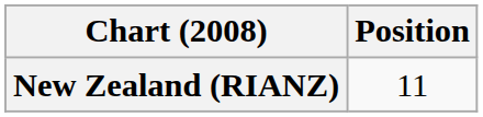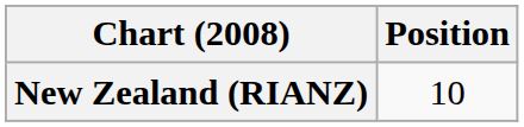 <table class="wikitable plainrowheaders">
 <tr>
 <th>Chart (2008)</th>
 <th>Position</th>
 </tr>
 <tr>
 <th scope="row">New Zealand (RIANZ)</th>
-<td align="center">11</td>
+<td align="center">10</td>
 </tr>
 </table>
